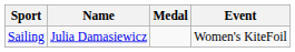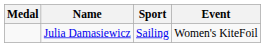 <table class="wikitable sortable" style="font-size: 95%;">
 <tr>
+<th>Medal</th>
+<th>Name</th>
 <th>Sport</th>
-<th>Name</th>
-<th>Medal</th>
 <th>Event</th>
 </tr>
 <tr>
+<td></td>
+<td><a href='#'>Julia Damasiewicz</a></td>
 <td><a href='#'>Sailing</a></td>
-<td><a href='#'>Julia Damasiewicz</a></td>
-<td></td>
 <td>Women's KiteFoil</td>
 </tr>
 </table>
